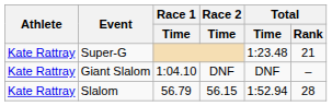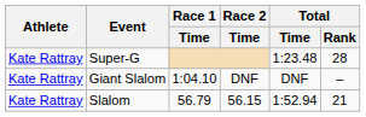 <table class="wikitable" style="font-size:90%">
 <tr>
 <th rowspan="2">Athlete</th>
 <th rowspan="2">Event</th>
 <th>Race 1</th>
 <th>Race 2</th>
 <th colspan="2">Total</th>
 </tr>
 <tr>
 <th>Time</th>
 <th>Time</th>
 <th>Time</th>
 <th>Rank</th>
 </tr>
 <tr>
 <td><a href='#'>Kate Rattray</a></td>
 <td>Super-G</td>
 <td colspan="2" bgcolor="wheat"></td>
 <td align="center">1:23.48</td>
-<td align="center">21</td>
+<td align="center">28</td>
 </tr>
 <tr>
 <td><a href='#'>Kate Rattray</a></td>
 <td>Giant Slalom</td>
 <td align="center">1:04.10</td>
 <td align="center">DNF</td>
 <td align="center">DNF</td>
 <td align="center">–</td>
 </tr>
 <tr>
 <td><a href='#'>Kate Rattray</a></td>
 <td>Slalom</td>
 <td align="center">56.79</td>
 <td align="center">56.15</td>
 <td align="center">1:52.94</td>
-<td align="center">28</td>
+<td align="center">21</td>
 </tr>
 </table>
